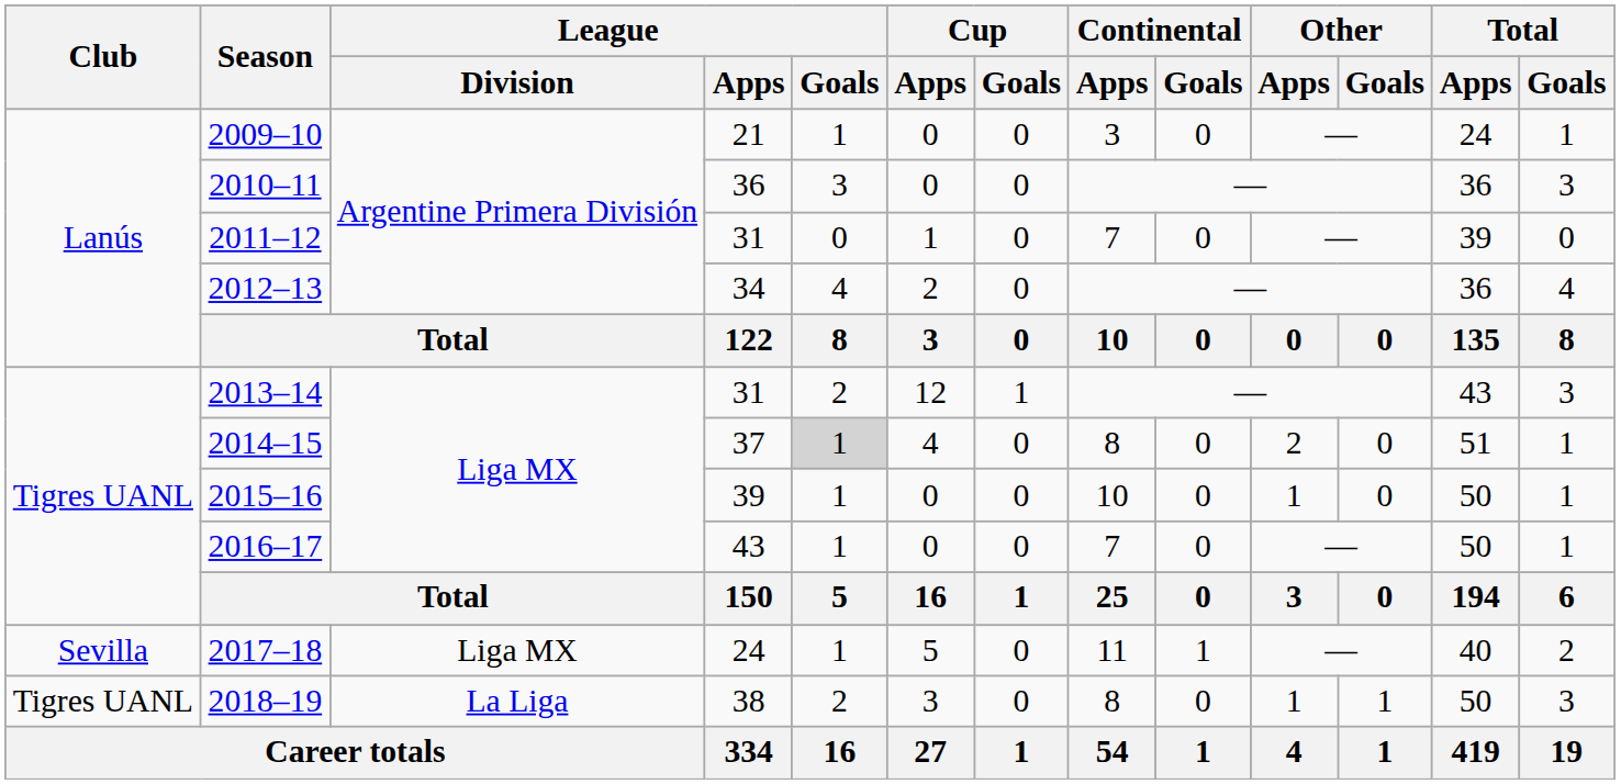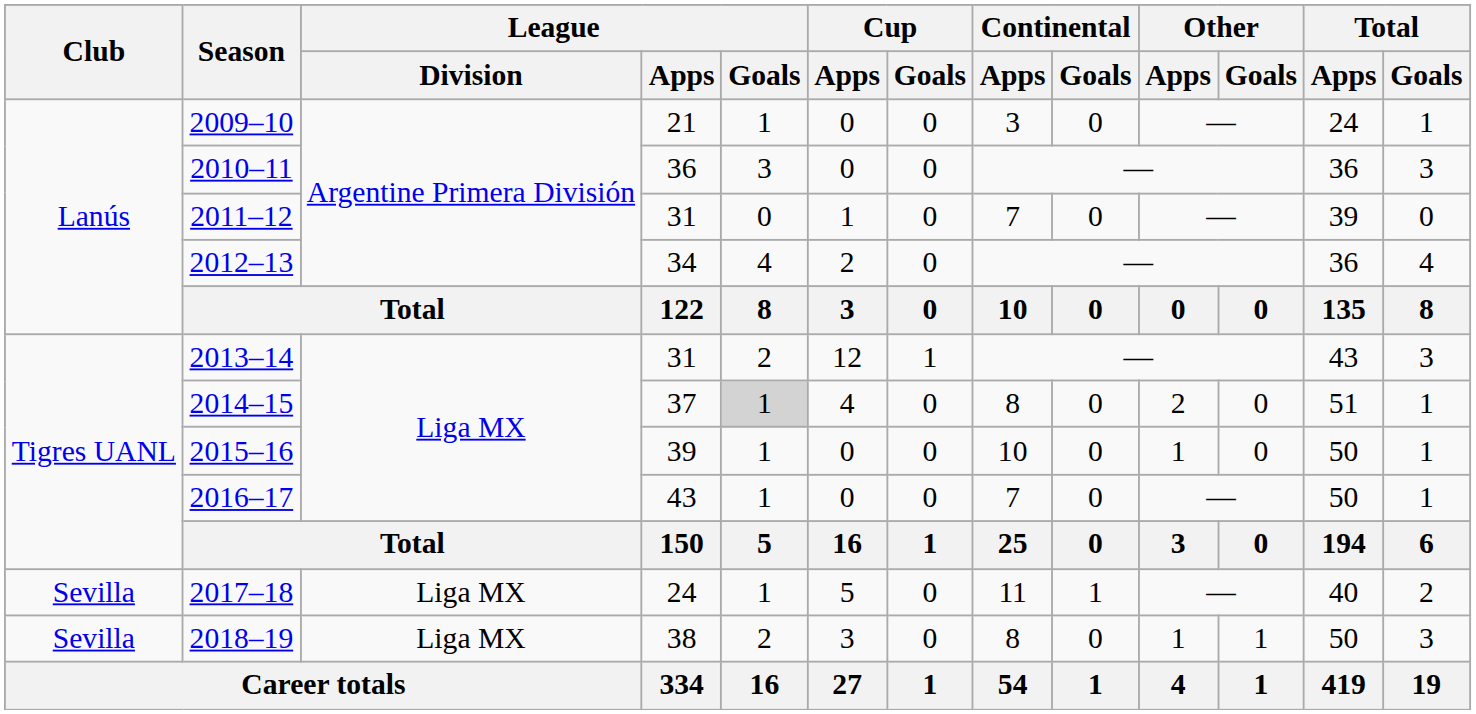 <table class="wikitable" style="text-align:center">
 <tr>
 <th rowspan="2">Club</th>
 <th rowspan="2">Season</th>
 <th colspan="3">League</th>
 <th colspan="2">Cup</th>
 <th colspan="2">Continental</th>
 <th colspan="2">Other</th>
 <th colspan="2">Total</th>
 </tr>
 <tr>
 <th>Division</th>
 <th>Apps</th>
 <th>Goals</th>
 <th>Apps</th>
 <th>Goals</th>
 <th>Apps</th>
 <th>Goals</th>
 <th>Apps</th>
 <th>Goals</th>
 <th>Apps</th>
 <th>Goals</th>
 </tr>
 <tr>
 <td rowspan=5><a href='#'>Lanús</a></td>
 <td><a href='#'>2009–10</a></td>
 <td rowspan=4><a href='#'>Argentine Primera División</a></td>
 <td>21</td>
 <td>1</td>
 <td>0</td>
 <td>0</td>
 <td>3</td>
 <td>0</td>
 <td colspan=2>—</td>
 <td>24</td>
 <td>1</td>
 </tr>
 <tr>
 <td><a href='#'>2010–11</a></td>
 <td>36</td>
 <td>3</td>
 <td>0</td>
 <td>0</td>
 <td colspan=4>—</td>
 <td>36</td>
 <td>3</td>
 </tr>
 <tr>
 <td><a href='#'>2011–12</a></td>
 <td>31</td>
 <td>0</td>
 <td>1</td>
 <td>0</td>
 <td>7</td>
 <td>0</td>
 <td colspan=2>—</td>
 <td>39</td>
 <td>0</td>
 </tr>
 <tr>
 <td><a href='#'>2012–13</a></td>
 <td>34</td>
 <td>4</td>
 <td>2</td>
 <td>0</td>
 <td colspan=4>—</td>
 <td>36</td>
 <td>4</td>
 </tr>
 <tr>
 <th colspan=2>Total</th>
 <th>122</th>
 <th>8</th>
 <th>3</th>
 <th>0</th>
 <th>10</th>
 <th>0</th>
 <th>0</th>
 <th>0</th>
 <th>135</th>
 <th>8</th>
 </tr>
 <tr>
 <td rowspan=5><a href='#'>Tigres UANL</a></td>
 <td><a href='#'>2013–14</a></td>
 <td rowspan=4><a href='#'>Liga MX</a></td>
 <td>31</td>
 <td>2</td>
 <td>12</td>
 <td>1</td>
 <td colspan=4>—</td>
 <td>43</td>
 <td>3</td>
 </tr>
 <tr>
 <td><a href='#'>2014–15</a></td>
 <td>37</td>
 <td style="background: lightgrey;">1</td>
 <td>4</td>
 <td>0</td>
 <td>8</td>
 <td>0</td>
 <td>2</td>
 <td>0</td>
 <td>51</td>
 <td>1</td>
 </tr>
 <tr>
 <td><a href='#'>2015–16</a></td>
 <td>39</td>
 <td>1</td>
 <td>0</td>
 <td>0</td>
 <td>10</td>
 <td>0</td>
 <td>1</td>
 <td>0</td>
 <td>50</td>
 <td>1</td>
 </tr>
 <tr>
 <td><a href='#'>2016–17</a></td>
 <td>43</td>
 <td>1</td>
 <td>0</td>
 <td>0</td>
 <td>7</td>
 <td>0</td>
 <td colspan=2>—</td>
 <td>50</td>
 <td>1</td>
 </tr>
 <tr>
 <th colspan=2>Total</th>
 <th>150</th>
 <th>5</th>
 <th>16</th>
 <th>1</th>
 <th>25</th>
 <th>0</th>
 <th>3</th>
 <th>0</th>
 <th>194</th>
 <th>6</th>
 </tr>
 <tr>
 <td><a href='#'>Sevilla</a></td>
 <td><a href='#'>2017–18</a></td>
 <td>Liga MX</td>
 <td>24</td>
 <td>1</td>
 <td>5</td>
 <td>0</td>
 <td>11</td>
 <td>1</td>
 <td colspan=2>—</td>
 <td>40</td>
 <td>2</td>
 </tr>
 <tr>
-<td>Tigres UANL</td>
+<td><a href='#'>Sevilla</a></td>
 <td><a href='#'>2018–19</a></td>
-<td><a href='#'>La Liga</a></td>
+<td>Liga MX</td>
 <td>38</td>
 <td>2</td>
 <td>3</td>
 <td>0</td>
 <td>8</td>
 <td>0</td>
 <td>1</td>
 <td>1</td>
 <td>50</td>
 <td>3</td>
 </tr>
 <tr>
 <th colspan=3>Career totals</th>
 <th>334</th>
 <th>16</th>
 <th>27</th>
 <th>1</th>
 <th>54</th>
 <th>1</th>
 <th>4</th>
 <th>1</th>
 <th>419</th>
 <th>19</th>
 </tr>
 </table>
